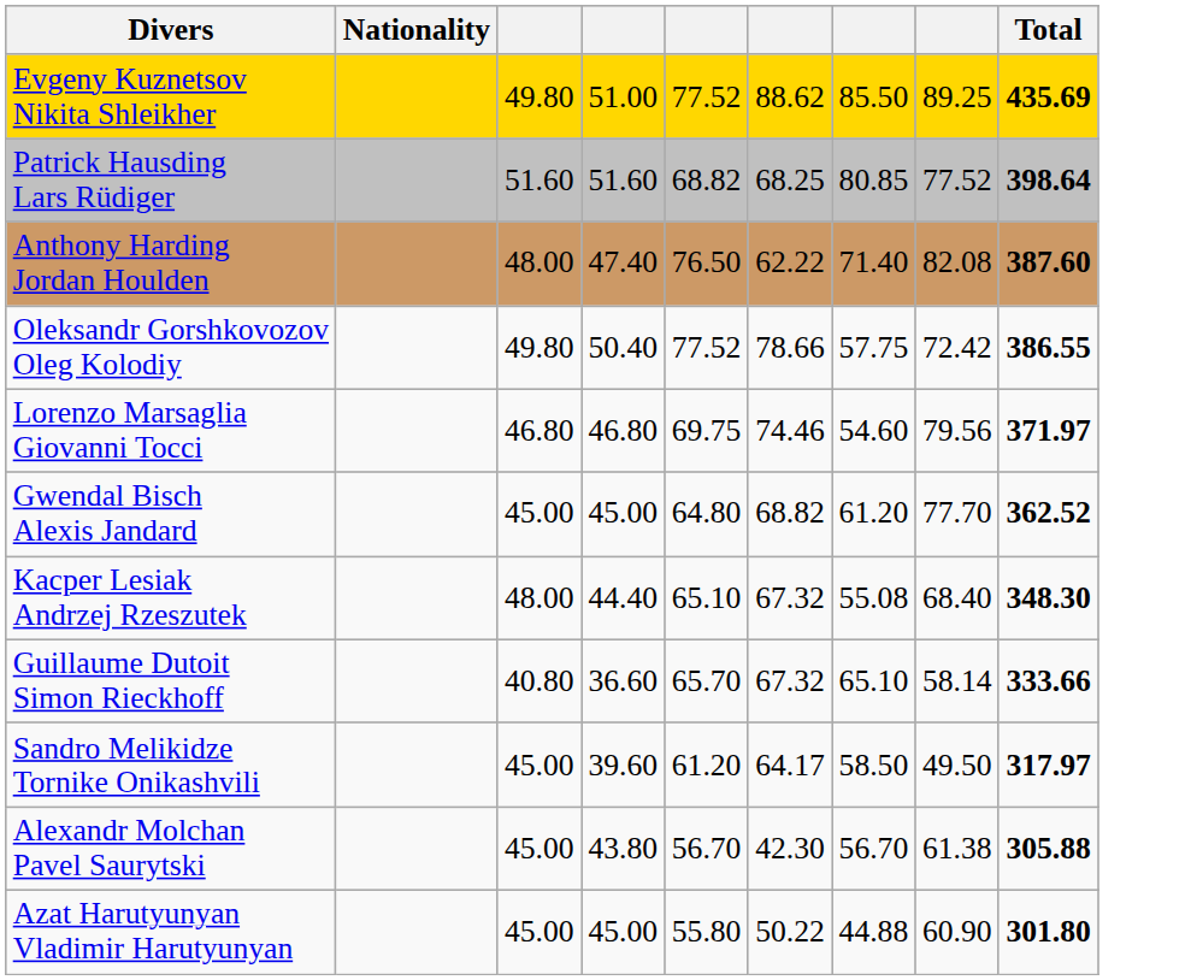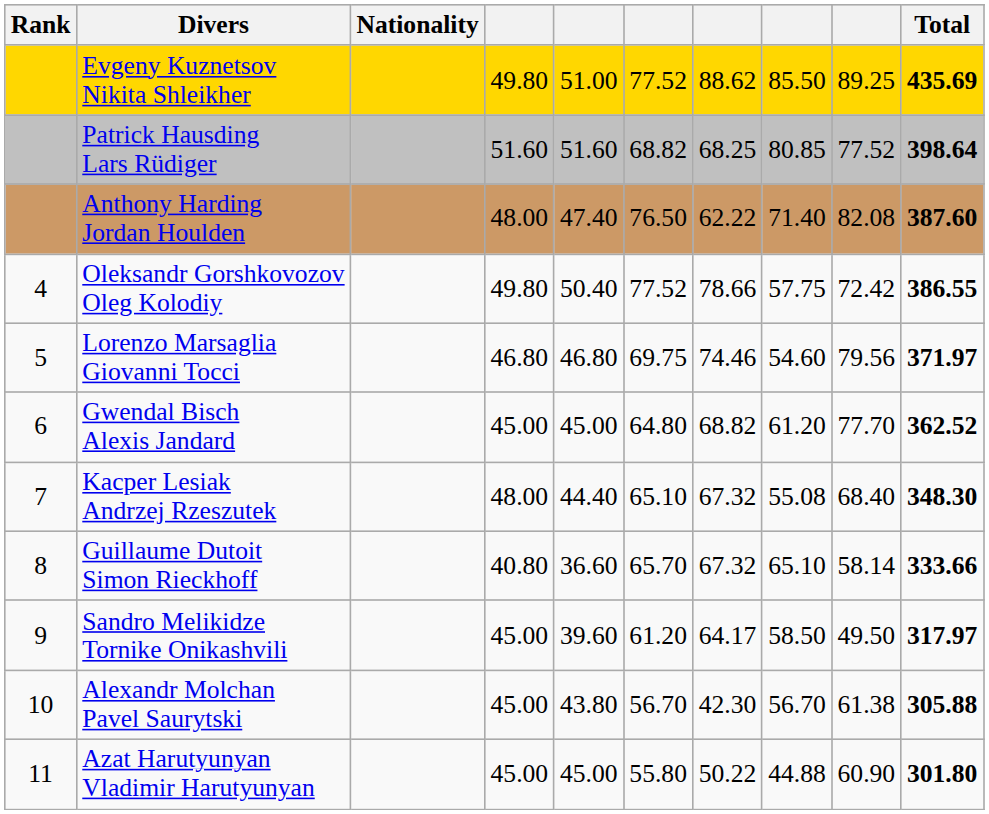 <table class="wikitable" style="text-align:center">
 <tr>
+<th>Rank</th>
 <th>Divers</th>
 <th>Nationality</th>
 <th></th>
 <th></th>
 <th></th>
 <th></th>
 <th></th>
 <th></th>
 <th>Total</th>
 </tr>
 <tr bgcolor=gold>
+<td></td>
 <td align=left><a href='#'>Evgeny Kuznetsov</a><br><a href='#'>Nikita Shleikher</a></td>
 <td align=left></td>
 <td>49.80</td>
 <td>51.00</td>
 <td>77.52</td>
 <td>88.62</td>
 <td>85.50</td>
 <td>89.25</td>
 <td><strong>435.69</strong></td>
 </tr>
 <tr bgcolor=silver>
+<td></td>
 <td align=left><a href='#'>Patrick Hausding</a><br><a href='#'>Lars Rüdiger</a></td>
 <td align=left></td>
 <td>51.60</td>
 <td>51.60</td>
 <td>68.82</td>
 <td>68.25</td>
 <td>80.85</td>
 <td>77.52</td>
 <td><strong>398.64</strong></td>
 </tr>
 <tr bgcolor=CC9966>
+<td></td>
 <td align=left><a href='#'>Anthony Harding</a><br><a href='#'>Jordan Houlden</a></td>
 <td align=left></td>
 <td>48.00</td>
 <td>47.40</td>
 <td>76.50</td>
 <td>62.22</td>
 <td>71.40</td>
 <td>82.08</td>
 <td><strong>387.60</strong></td>
 </tr>
 <tr>
+<td>4</td>
 <td align=left><a href='#'>Oleksandr Gorshkovozov</a><br><a href='#'>Oleg Kolodiy</a></td>
 <td align=left></td>
 <td>49.80</td>
 <td>50.40</td>
 <td>77.52</td>
 <td>78.66</td>
 <td>57.75</td>
 <td>72.42</td>
 <td><strong>386.55</strong></td>
 </tr>
 <tr>
+<td>5</td>
 <td align=left><a href='#'>Lorenzo Marsaglia</a><br><a href='#'>Giovanni Tocci</a></td>
 <td align=left></td>
 <td>46.80</td>
 <td>46.80</td>
 <td>69.75</td>
 <td>74.46</td>
 <td>54.60</td>
 <td>79.56</td>
 <td><strong>371.97</strong></td>
 </tr>
 <tr>
+<td>6</td>
 <td align=left><a href='#'>Gwendal Bisch</a><br><a href='#'>Alexis Jandard</a></td>
 <td align=left></td>
 <td>45.00</td>
 <td>45.00</td>
 <td>64.80</td>
 <td>68.82</td>
 <td>61.20</td>
 <td>77.70</td>
 <td><strong>362.52</strong></td>
 </tr>
 <tr>
+<td>7</td>
 <td align=left><a href='#'>Kacper Lesiak</a><br><a href='#'>Andrzej Rzeszutek</a></td>
 <td align=left></td>
 <td>48.00</td>
 <td>44.40</td>
 <td>65.10</td>
 <td>67.32</td>
 <td>55.08</td>
 <td>68.40</td>
 <td><strong>348.30</strong></td>
 </tr>
 <tr>
+<td>8</td>
 <td align=left><a href='#'>Guillaume Dutoit</a><br><a href='#'>Simon Rieckhoff</a></td>
 <td align=left></td>
 <td>40.80</td>
 <td>36.60</td>
 <td>65.70</td>
 <td>67.32</td>
 <td>65.10</td>
 <td>58.14</td>
 <td><strong>333.66</strong></td>
 </tr>
 <tr>
+<td>9</td>
 <td align=left><a href='#'>Sandro Melikidze</a><br><a href='#'>Tornike Onikashvili</a></td>
 <td align=left></td>
 <td>45.00</td>
 <td>39.60</td>
 <td>61.20</td>
 <td>64.17</td>
 <td>58.50</td>
 <td>49.50</td>
 <td><strong>317.97</strong></td>
 </tr>
 <tr>
+<td>10</td>
 <td align=left><a href='#'>Alexandr Molchan</a><br><a href='#'>Pavel Saurytski</a></td>
 <td align=left></td>
 <td>45.00</td>
 <td>43.80</td>
 <td>56.70</td>
 <td>42.30</td>
 <td>56.70</td>
 <td>61.38</td>
 <td><strong>305.88</strong></td>
 </tr>
 <tr>
+<td>11</td>
 <td align=left><a href='#'>Azat Harutyunyan</a><br><a href='#'>Vladimir Harutyunyan</a></td>
 <td align=left></td>
 <td>45.00</td>
 <td>45.00</td>
 <td>55.80</td>
 <td>50.22</td>
 <td>44.88</td>
 <td>60.90</td>
 <td><strong>301.80</strong></td>
 </tr>
 </table>
